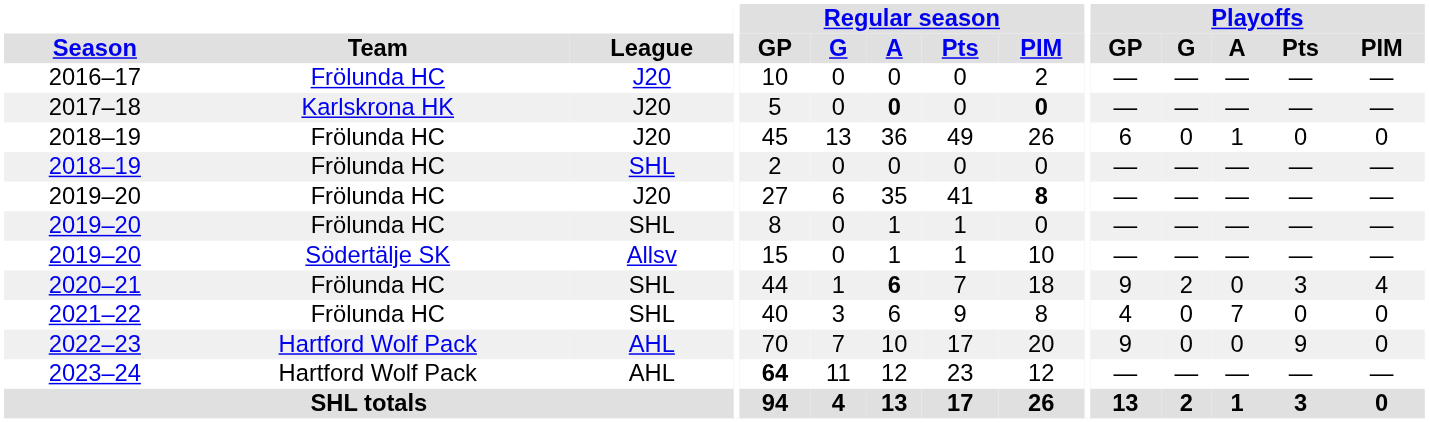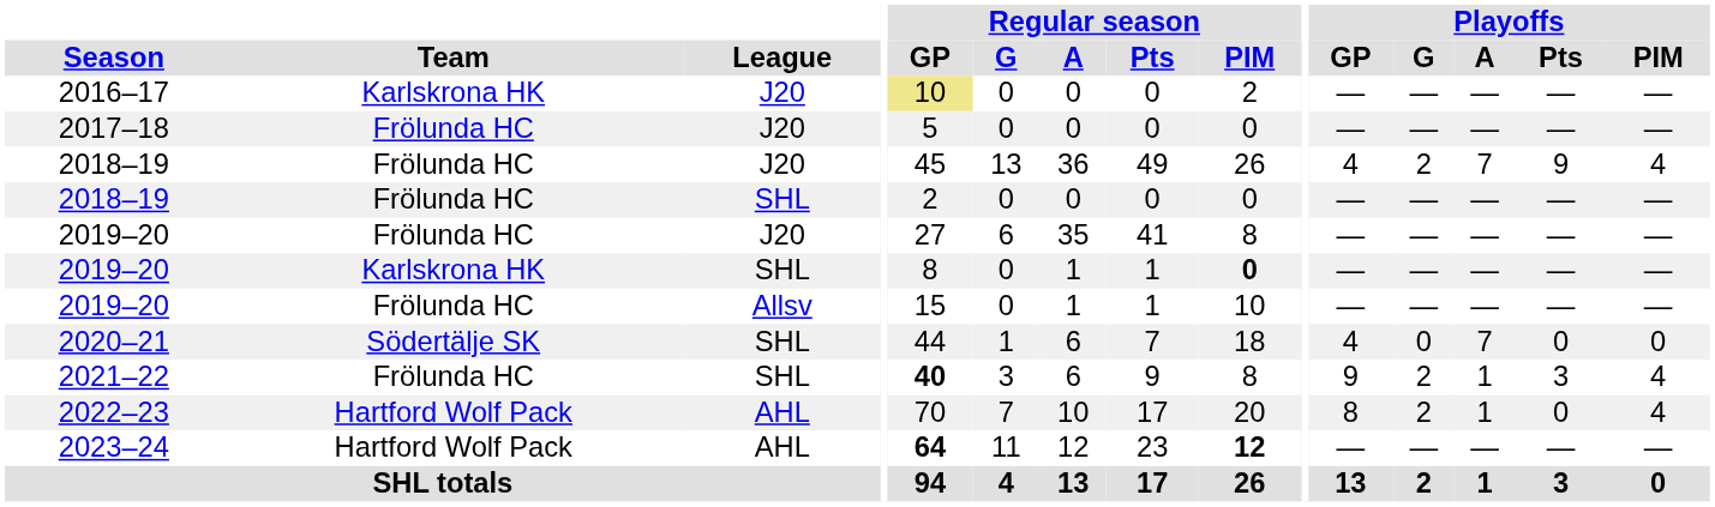 <table border="0" cellpadding="1" cellspacing="0" style="text-align:center; width:60em;">
 <tr bgcolor="#e0e0e0">
 <th colspan="3" bgcolor="#ffffff"></th>
 <th rowspan="99" bgcolor="#ffffff"></th>
 <th colspan="5"><a href='#'>Regular season</a></th>
 <th rowspan="99" bgcolor="#ffffff"></th>
 <th colspan="5"><a href='#'>Playoffs</a></th>
 </tr>
 <tr bgcolor="#e0e0e0">
 <th><a href='#'>Season</a></th>
 <th>Team</th>
 <th>League</th>
 <th>GP</th>
 <th><a href='#'>G</a></th>
 <th><a href='#'>A</a></th>
 <th><a href='#'>Pts</a></th>
 <th><a href='#'>PIM</a></th>
 <th>GP</th>
 <th>G</th>
 <th>A</th>
 <th>Pts</th>
 <th>PIM</th>
 </tr>
 <tr>
 <td>2016–17</td>
-<td><a href='#'>Frölunda HC</a></td>
+<td><a href='#'>Karlskrona HK</a></td>
 <td><a href='#'>J20</a></td>
-<td>10</td>
+<td style="background: khaki;">10</td>
 <td>0</td>
 <td>0</td>
 <td>0</td>
 <td>2</td>
 <td>—</td>
 <td>—</td>
 <td>—</td>
 <td>—</td>
 <td>—</td>
 </tr>
 <tr bgcolor="#f0f0f0">
 <td>2017–18</td>
-<td><a href='#'>Karlskrona HK</a></td>
+<td><a href='#'>Frölunda HC</a></td>
 <td>J20</td>
 <td>5</td>
 <td>0</td>
-<td><strong>0</strong></td>
 <td>0</td>
-<td><strong>0</strong></td>
+<td>0</td>
+<td>0</td>
 <td>—</td>
 <td>—</td>
 <td>—</td>
 <td>—</td>
 <td>—</td>
 </tr>
 <tr>
 <td>2018–19</td>
 <td>Frölunda HC</td>
 <td>J20</td>
 <td>45</td>
 <td>13</td>
 <td>36</td>
 <td>49</td>
 <td>26</td>
-<td>6</td>
-<td>0</td>
-<td>1</td>
-<td>0</td>
-<td>0</td>
+<td>4</td>
+<td>2</td>
+<td>7</td>
+<td>9</td>
+<td>4</td>
 </tr>
 <tr bgcolor="#f0f0f0">
 <td><a href='#'>2018–19</a></td>
 <td>Frölunda HC</td>
 <td><a href='#'>SHL</a></td>
 <td>2</td>
 <td>0</td>
 <td>0</td>
 <td>0</td>
 <td>0</td>
 <td>—</td>
 <td>—</td>
 <td>—</td>
 <td>—</td>
 <td>—</td>
 </tr>
 <tr>
 <td>2019–20</td>
 <td>Frölunda HC</td>
 <td>J20</td>
 <td>27</td>
 <td>6</td>
 <td>35</td>
 <td>41</td>
-<td><strong>8</strong></td>
+<td>8</td>
 <td>—</td>
 <td>—</td>
 <td>—</td>
 <td>—</td>
 <td>—</td>
 </tr>
 <tr bgcolor="#f0f0f0">
 <td><a href='#'>2019–20</a></td>
-<td>Frölunda HC</td>
+<td><a href='#'>Karlskrona HK</a></td>
 <td>SHL</td>
 <td>8</td>
 <td>0</td>
 <td>1</td>
 <td>1</td>
-<td>0</td>
+<td><strong>0</strong></td>
 <td>—</td>
 <td>—</td>
 <td>—</td>
 <td>—</td>
 <td>—</td>
 </tr>
 <tr>
 <td><a href='#'>2019–20</a></td>
-<td><a href='#'>Södertälje SK</a></td>
+<td>Frölunda HC</td>
 <td><a href='#'>Allsv</a></td>
 <td>15</td>
 <td>0</td>
 <td>1</td>
 <td>1</td>
 <td>10</td>
 <td>—</td>
 <td>—</td>
 <td>—</td>
 <td>—</td>
 <td>—</td>
 </tr>
 <tr bgcolor="#f0f0f0">
 <td><a href='#'>2020–21</a></td>
-<td>Frölunda HC</td>
+<td><a href='#'>Södertälje SK</a></td>
 <td>SHL</td>
 <td>44</td>
 <td>1</td>
-<td><strong>6</strong></td>
+<td>6</td>
 <td>7</td>
 <td>18</td>
-<td>9</td>
-<td>2</td>
+<td>4</td>
 <td>0</td>
-<td>3</td>
-<td>4</td>
+<td>7</td>
+<td>0</td>
+<td>0</td>
 </tr>
 <tr>
 <td><a href='#'>2021–22</a></td>
 <td>Frölunda HC</td>
 <td>SHL</td>
-<td>40</td>
+<td><strong>40</strong></td>
 <td>3</td>
 <td>6</td>
 <td>9</td>
 <td>8</td>
+<td>9</td>
+<td>2</td>
+<td>1</td>
+<td>3</td>
 <td>4</td>
-<td>0</td>
-<td>7</td>
-<td>0</td>
-<td>0</td>
 </tr>
 <tr bgcolor="#f0f0f0">
 <td><a href='#'>2022–23</a></td>
 <td><a href='#'>Hartford Wolf Pack</a></td>
 <td><a href='#'>AHL</a></td>
 <td>70</td>
 <td>7</td>
 <td>10</td>
 <td>17</td>
 <td>20</td>
-<td>9</td>
+<td>8</td>
+<td>2</td>
+<td>1</td>
 <td>0</td>
-<td>0</td>
-<td>9</td>
-<td>0</td>
+<td>4</td>
 </tr>
 <tr>
 <td><a href='#'>2023–24</a></td>
 <td>Hartford Wolf Pack</td>
 <td>AHL</td>
 <td><strong>64</strong></td>
 <td>11</td>
 <td>12</td>
 <td>23</td>
-<td>12</td>
+<td><strong>12</strong></td>
 <td>—</td>
 <td>—</td>
 <td>—</td>
 <td>—</td>
 <td>—</td>
 </tr>
 <tr bgcolor="#e0e0e0">
 <th colspan="3">SHL totals</th>
 <th>94</th>
 <th>4</th>
 <th>13</th>
 <th>17</th>
 <th>26</th>
 <th>13</th>
 <th>2</th>
 <th>1</th>
 <th>3</th>
 <th>0</th>
 </tr>
 </table>
